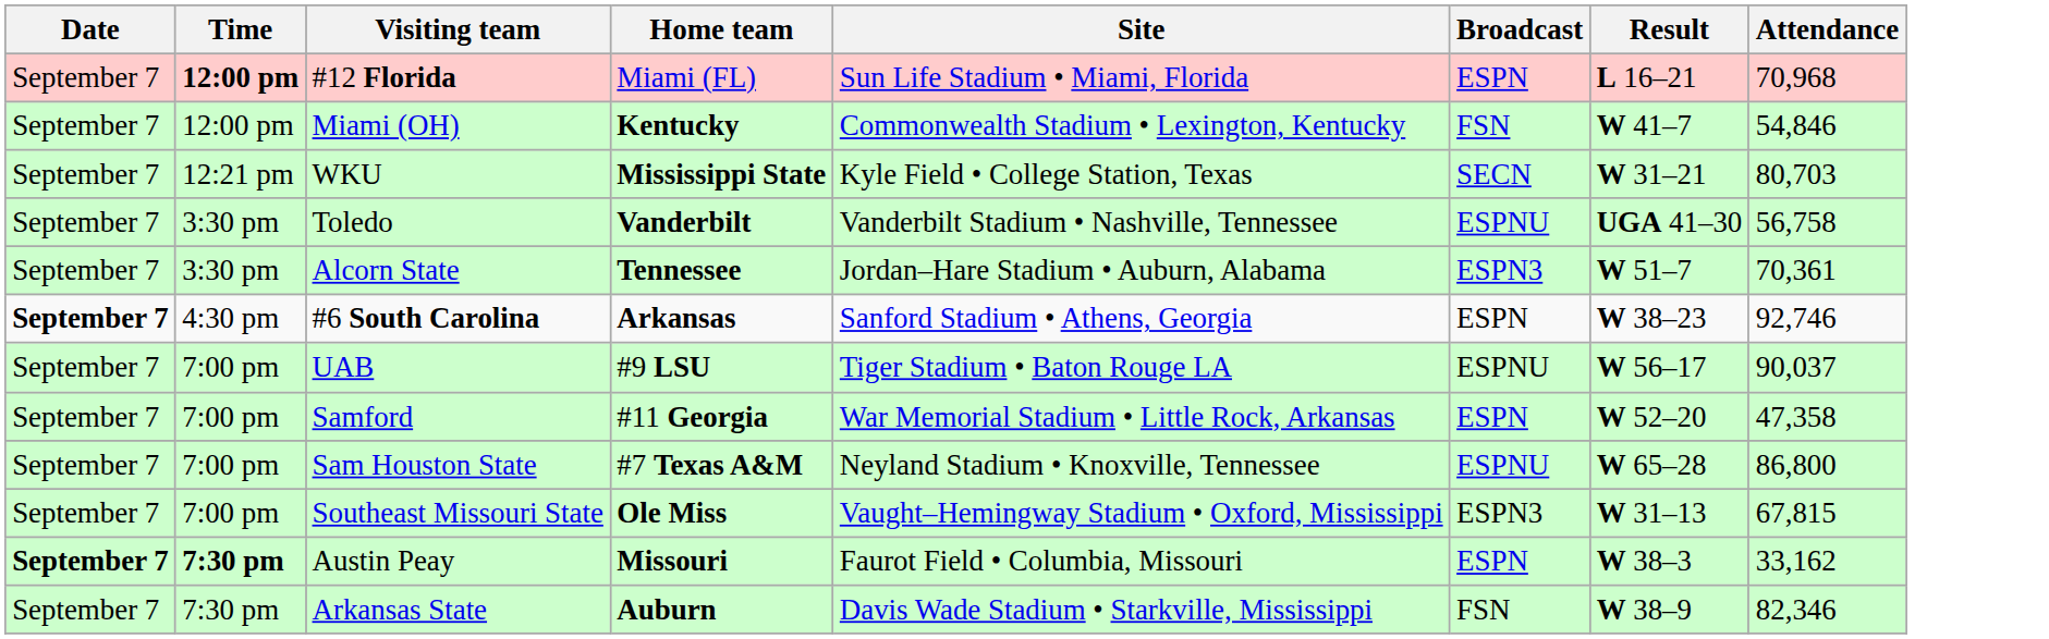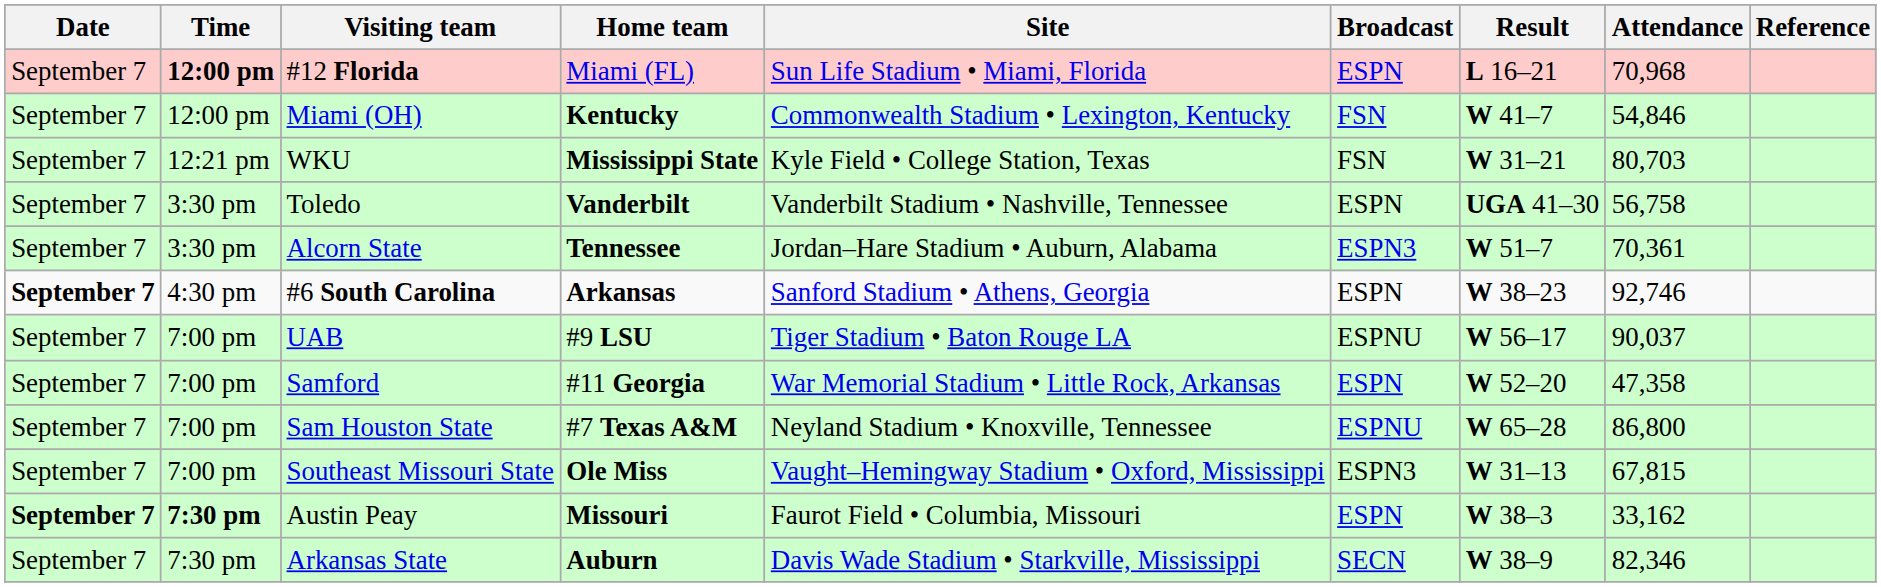 <table class="wikitable" style="font-size:95%;">
 <tr>
 <th>Date</th>
 <th>Time</th>
 <th>Visiting team</th>
 <th>Home team</th>
 <th>Site</th>
 <th>Broadcast</th>
 <th>Result</th>
 <th>Attendance</th>
+<th class="unsortable">Reference</th>
 </tr>
 <tr bgcolor=ffcccc>
 <td>September 7</td>
 <td><strong>12:00 pm</strong></td>
 <td>#12 <strong>Florida</strong></td>
 <td><a href='#'>Miami (FL)</a></td>
 <td><a href='#'>Sun Life Stadium</a> • <a href='#'>Miami, Florida</a></td>
 <td><a href='#'>ESPN</a></td>
 <td><strong>L</strong> 16–21</td>
 <td>70,968</td>
+<td></td>
 </tr>
 <tr bgcolor=ccffcc>
 <td>September 7</td>
 <td>12:00 pm</td>
 <td><a href='#'>Miami (OH)</a></td>
 <td><strong>Kentucky</strong></td>
 <td><a href='#'>Commonwealth Stadium</a> • <a href='#'>Lexington, Kentucky</a></td>
 <td><a href='#'>FSN</a></td>
 <td><strong>W</strong> 41–7</td>
 <td>54,846</td>
+<td></td>
 </tr>
 <tr bgcolor=ccffcc>
 <td>September 7</td>
 <td>12:21 pm</td>
 <td>WKU</td>
 <td><strong>Mississippi State</strong></td>
 <td>Kyle Field • College Station, Texas</td>
-<td><a href='#'>SECN</a></td>
+<td>FSN</td>
 <td><strong>W</strong> 31–21</td>
 <td>80,703</td>
+<td></td>
 </tr>
 <tr bgcolor=ccffcc>
 <td>September 7</td>
 <td>3:30 pm</td>
 <td>Toledo</td>
 <td><strong>Vanderbilt</strong></td>
 <td>Vanderbilt Stadium • Nashville, Tennessee</td>
-<td><a href='#'>ESPNU</a></td>
+<td>ESPN</td>
 <td><strong>UGA</strong> 41–30</td>
 <td>56,758</td>
+<td></td>
 </tr>
 <tr bgcolor=ccffcc>
 <td>September 7</td>
 <td>3:30 pm</td>
 <td><a href='#'>Alcorn State</a></td>
 <td><strong>Tennessee</strong></td>
 <td>Jordan–Hare Stadium • Auburn, Alabama</td>
 <td><a href='#'>ESPN3</a></td>
 <td><strong>W</strong> 51–7</td>
 <td>70,361</td>
+<td></td>
 </tr>
 <tr bgcolor=>
 <td><strong>September 7</strong></td>
 <td>4:30 pm</td>
 <td>#6 <strong>South Carolina</strong></td>
 <td><strong>Arkansas</strong></td>
 <td><a href='#'>Sanford Stadium</a> • <a href='#'>Athens, Georgia</a></td>
 <td>ESPN</td>
 <td><strong>W</strong> 38–23</td>
 <td>92,746</td>
+<td></td>
 </tr>
 <tr bgcolor=ccffcc>
 <td>September 7</td>
 <td>7:00 pm</td>
 <td><a href='#'>UAB</a></td>
 <td>#9 <strong>LSU</strong></td>
 <td><a href='#'>Tiger Stadium</a> • <a href='#'>Baton Rouge LA</a></td>
 <td>ESPNU</td>
 <td><strong>W</strong> 56–17</td>
 <td>90,037</td>
+<td></td>
 </tr>
 <tr bgcolor=ccffcc>
 <td>September 7</td>
 <td>7:00 pm</td>
 <td><a href='#'>Samford</a></td>
 <td>#11 <strong>Georgia</strong></td>
 <td><a href='#'>War Memorial Stadium</a> • <a href='#'>Little Rock, Arkansas</a></td>
 <td><a href='#'>ESPN</a></td>
 <td><strong>W</strong> 52–20</td>
 <td>47,358</td>
+<td></td>
 </tr>
 <tr bgcolor=ccffcc>
 <td>September 7</td>
 <td>7:00 pm</td>
 <td><a href='#'>Sam Houston State</a></td>
 <td>#7 <strong>Texas A&M</strong></td>
 <td>Neyland Stadium • Knoxville, Tennessee</td>
 <td><a href='#'>ESPNU</a></td>
 <td><strong>W</strong> 65–28</td>
 <td>86,800</td>
+<td></td>
 </tr>
 <tr bgcolor=ccffcc>
 <td>September 7</td>
 <td>7:00 pm</td>
 <td><a href='#'>Southeast Missouri State</a></td>
 <td><strong>Ole Miss</strong></td>
 <td><a href='#'>Vaught–Hemingway Stadium</a> • <a href='#'>Oxford, Mississippi</a></td>
 <td>ESPN3</td>
 <td><strong>W</strong> 31–13</td>
 <td>67,815</td>
+<td></td>
 </tr>
 <tr bgcolor=ccffcc>
 <td><strong>September 7</strong></td>
 <td><strong>7:30 pm</strong></td>
 <td>Austin Peay</td>
 <td><strong>Missouri</strong></td>
 <td>Faurot Field • Columbia, Missouri</td>
 <td><a href='#'>ESPN</a></td>
 <td><strong>W</strong> 38–3</td>
 <td>33,162</td>
+<td></td>
 </tr>
 <tr bgcolor=ccffcc>
 <td>September 7</td>
 <td>7:30 pm</td>
 <td><a href='#'>Arkansas State</a></td>
 <td><strong>Auburn</strong></td>
 <td><a href='#'>Davis Wade Stadium</a> • <a href='#'>Starkville, Mississippi</a></td>
-<td>FSN</td>
+<td><a href='#'>SECN</a></td>
 <td><strong>W</strong> 38–9</td>
 <td>82,346</td>
+<td></td>
 </tr>
 </table>
